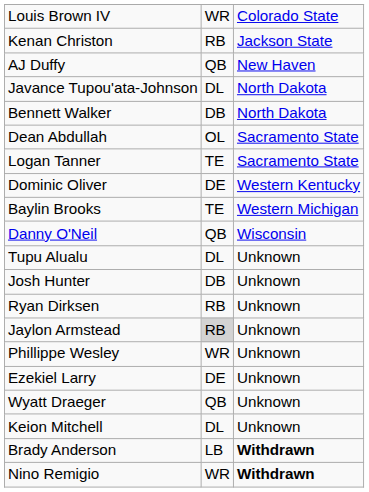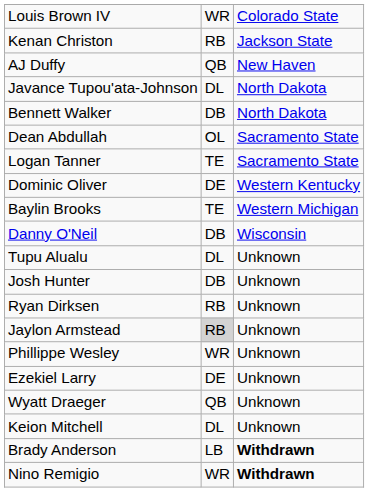 <table class="wikitable sortable">
 <tr>
 </tr>
 <tr>
 <td>Louis Brown IV</td>
 <td>WR</td>
 <td><a href='#'>Colorado State</a></td>
 </tr>
 <tr>
 <td>Kenan Christon</td>
 <td>RB</td>
 <td><a href='#'>Jackson State</a></td>
 </tr>
 <tr>
 <td>AJ Duffy</td>
 <td>QB</td>
 <td><a href='#'>New Haven</a></td>
 </tr>
 <tr>
 <td>Javance Tupou'ata-Johnson</td>
 <td>DL</td>
 <td><a href='#'>North Dakota</a></td>
 </tr>
 <tr>
 <td>Bennett Walker</td>
 <td>DB</td>
 <td><a href='#'>North Dakota</a></td>
 </tr>
 <tr>
 <td>Dean Abdullah</td>
 <td>OL</td>
 <td><a href='#'>Sacramento State</a></td>
 </tr>
 <tr>
 <td>Logan Tanner</td>
 <td>TE</td>
 <td><a href='#'>Sacramento State</a></td>
 </tr>
 <tr>
 <td>Dominic Oliver</td>
 <td>DE</td>
 <td><a href='#'>Western Kentucky</a></td>
 </tr>
 <tr>
 <td>Baylin Brooks</td>
 <td>TE</td>
 <td><a href='#'>Western Michigan</a></td>
 </tr>
 <tr>
 <td><a href='#'>Danny O'Neil</a></td>
-<td>QB</td>
+<td>DB</td>
 <td><a href='#'>Wisconsin</a></td>
 </tr>
 <tr>
 <td>Tupu Alualu</td>
 <td>DL</td>
 <td>Unknown</td>
 </tr>
 <tr>
 <td>Josh Hunter</td>
 <td>DB</td>
 <td>Unknown</td>
 </tr>
 <tr>
 <td>Ryan Dirksen</td>
 <td>RB</td>
 <td>Unknown</td>
 </tr>
 <tr>
 <td>Jaylon Armstead</td>
 <td style="background: lightgrey;">RB</td>
 <td>Unknown</td>
 </tr>
 <tr>
 <td>Phillippe Wesley</td>
 <td>WR</td>
 <td>Unknown</td>
 </tr>
 <tr>
 <td>Ezekiel Larry</td>
 <td>DE</td>
 <td>Unknown</td>
 </tr>
 <tr>
 <td>Wyatt Draeger</td>
 <td>QB</td>
 <td>Unknown</td>
 </tr>
 <tr>
 <td>Keion Mitchell</td>
 <td>DL</td>
 <td>Unknown</td>
 </tr>
 <tr>
 <td>Brady Anderson</td>
 <td>LB</td>
 <td><strong>Withdrawn</strong></td>
 </tr>
 <tr>
 <td>Nino Remigio</td>
 <td>WR</td>
 <td><strong>Withdrawn</strong></td>
 </tr>
 </table>
